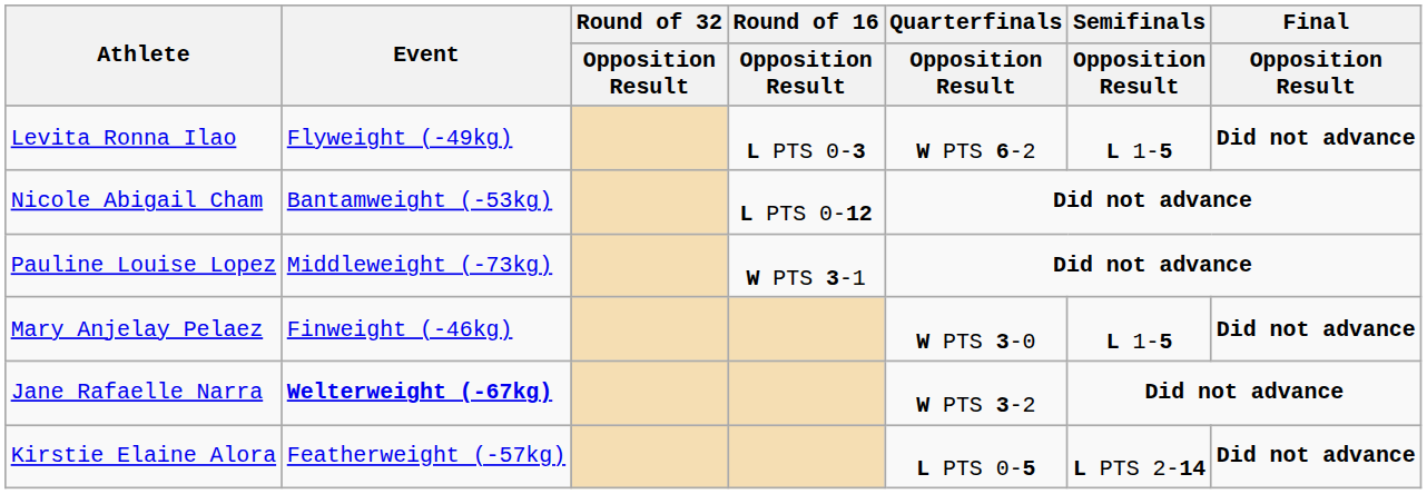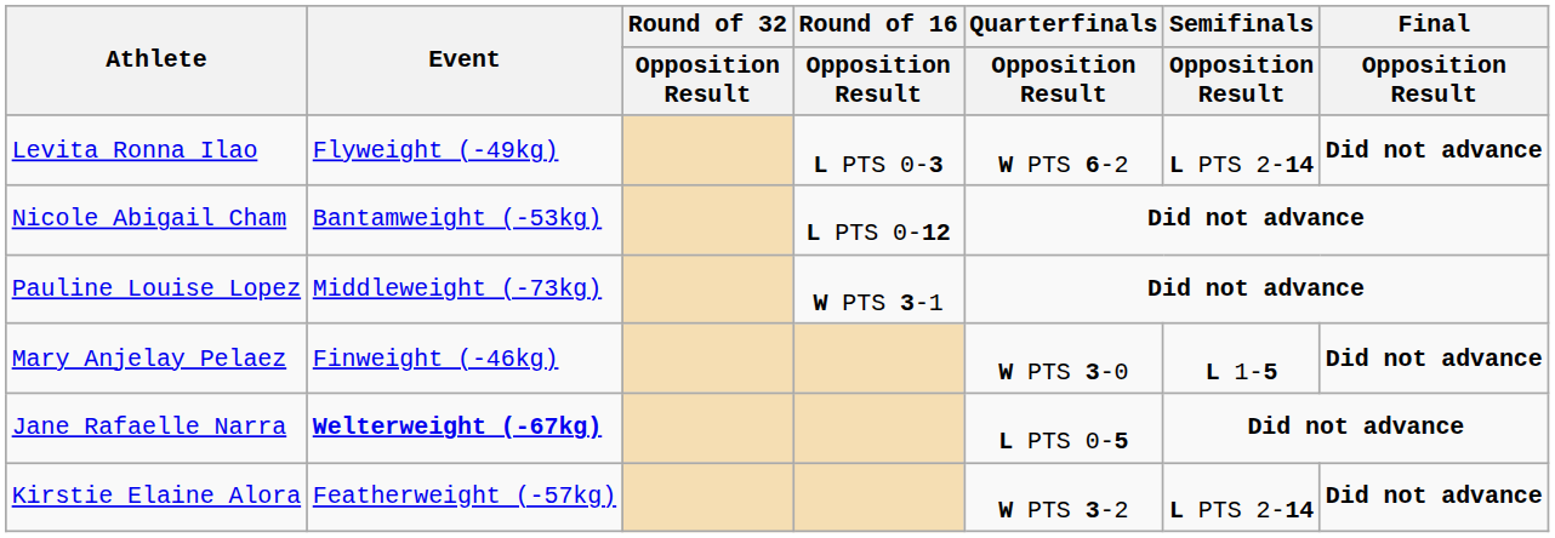 <table class="wikitable" style="font-size:90%">
 <tr>
 <th rowspan=2>Athlete</th>
 <th rowspan=2>Event</th>
 <th>Round of 32</th>
 <th>Round of 16</th>
 <th>Quarterfinals</th>
 <th>Semifinals</th>
 <th>Final</th>
 </tr>
 <tr>
 <th>Opposition<br>Result</th>
 <th>Opposition<br>Result</th>
 <th>Opposition<br>Result</th>
 <th>Opposition<br>Result</th>
 <th>Opposition<br>Result</th>
 </tr>
 <tr>
 <td><a href='#'>Levita Ronna Ilao</a></td>
 <td><a href='#'>Flyweight (-49kg)</a></td>
 <td align=center bgcolor=wheat></td>
 <td align=center><br><strong>L</strong> PTS 0-<strong>3</strong></td>
 <td align=center><br><strong>W</strong> PTS <strong>6</strong>-2</td>
-<td align=center><br><strong>L</strong>  1-<strong>5</strong><br> </td>
+<td align=center><br><strong>L</strong> PTS  2-<strong>14</strong><br> </td>
 <td align="center"><strong>Did not advance</strong></td>
 </tr>
 <tr>
 <td><a href='#'>Nicole Abigail Cham</a></td>
 <td><a href='#'>Bantamweight (-53kg)</a></td>
 <td align=center bgcolor=wheat></td>
 <td align=center><br><strong>L</strong> PTS 0-<strong>12</strong></td>
 <td colspan="7" align="center"><strong>Did not advance</strong></td>
 </tr>
 <tr>
 <td><a href='#'>Pauline Louise Lopez</a></td>
 <td><a href='#'>Middleweight (-73kg)</a></td>
 <td align=center bgcolor=wheat></td>
 <td align=center><br><strong>W</strong> PTS <strong>3</strong>-1</td>
 <td colspan="7" align="center"><strong>Did not advance</strong></td>
 </tr>
 <tr>
 <td><a href='#'>Mary Anjelay Pelaez</a></td>
 <td><a href='#'>Finweight (-46kg)</a></td>
 <td align=center bgcolor=wheat></td>
 <td align=center bgcolor=wheat></td>
 <td align=center><br><strong>W</strong> PTS <strong>3</strong>-0</td>
 <td align=center><br><strong>L</strong>  1-<strong>5</strong><br> </td>
 <td align="center"><strong>Did not advance</strong></td>
 </tr>
 <tr>
 <td><a href='#'>Jane Rafaelle Narra</a></td>
 <td><strong><a href='#'>Welterweight (-67kg)</a></strong></td>
 <td align=center bgcolor=wheat></td>
 <td align=center bgcolor=wheat></td>
-<td align=center><br><strong>W</strong> PTS <strong>3</strong>-2</td>
+<td align=center><br><strong>L</strong> PTS  0-<strong>5</strong></td>
 <td colspan="7" align="center"><strong>Did not advance</strong></td>
 </tr>
 <tr>
 <td><a href='#'>Kirstie Elaine Alora</a></td>
 <td><a href='#'>Featherweight (-57kg)</a></td>
 <td align=center bgcolor=wheat></td>
 <td align=center bgcolor=wheat></td>
-<td align=center><br><strong>L</strong> PTS  0-<strong>5</strong></td>
+<td align=center><br><strong>W</strong> PTS <strong>3</strong>-2</td>
 <td align=center><br><strong>L</strong> PTS  2-<strong>14</strong><br> </td>
 <td align="center"><strong>Did not advance</strong></td>
 </tr>
 </table>
